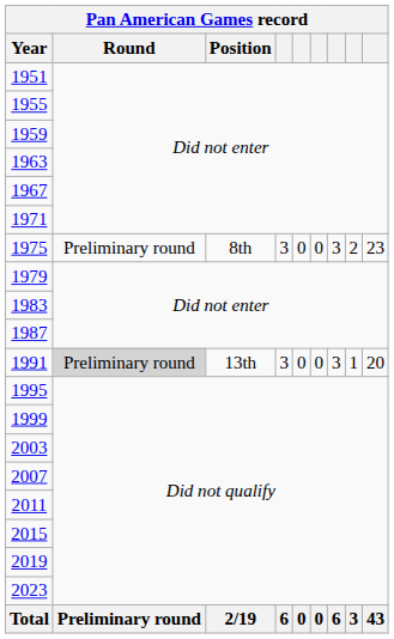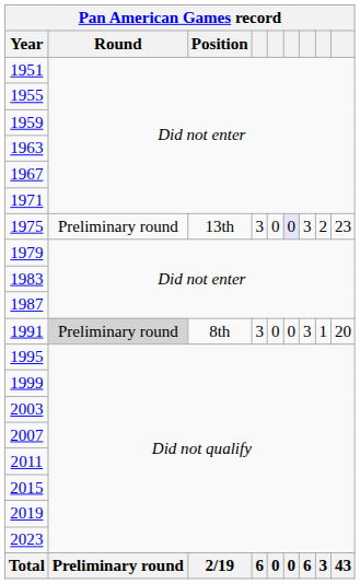 <table class="wikitable" style="text-align:center">
 <tr>
 <th colspan=9><a href='#'>Pan American Games</a> record</th>
 </tr>
 <tr>
 <th>Year</th>
 <th>Round</th>
 <th>Position</th>
 <th></th>
 <th></th>
 <th></th>
 <th></th>
 <th></th>
 <th></th>
 </tr>
 <tr>
 <td> <a href='#'>1951</a></td>
 <td colspan=8 rowspan=6><em>Did not enter</em></td>
 </tr>
 <tr>
 <td> <a href='#'>1955</a></td>
 </tr>
 <tr>
 <td> <a href='#'>1959</a></td>
 </tr>
 <tr>
 <td> <a href='#'>1963</a></td>
 </tr>
 <tr>
 <td> <a href='#'>1967</a></td>
 </tr>
 <tr>
 <td> <a href='#'>1971</a></td>
 </tr>
 <tr>
 <td> <a href='#'>1975</a></td>
 <td>Preliminary round</td>
-<td>8th</td>
+<td>13th</td>
 <td>3</td>
 <td>0</td>
-<td>0</td>
+<td style="background: lavender;">0</td>
 <td>3</td>
 <td>2</td>
 <td>23</td>
 </tr>
 <tr>
 <td> <a href='#'>1979</a></td>
 <td colspan=8 rowspan=3><em>Did not enter</em></td>
 </tr>
 <tr>
 <td> <a href='#'>1983</a></td>
 </tr>
 <tr>
 <td> <a href='#'>1987</a></td>
 </tr>
 <tr>
 <td> <a href='#'>1991</a></td>
 <td style="background: lightgrey;">Preliminary round</td>
-<td>13th</td>
+<td>8th</td>
 <td>3</td>
 <td>0</td>
 <td>0</td>
 <td>3</td>
 <td>1</td>
 <td>20</td>
 </tr>
 <tr>
 <td> <a href='#'>1995</a></td>
 <td colspan=8 rowspan=8><em>Did not qualify</em></td>
 </tr>
 <tr>
 <td> <a href='#'>1999</a></td>
 </tr>
 <tr>
 <td> <a href='#'>2003</a></td>
 </tr>
 <tr>
 <td> <a href='#'>2007</a></td>
 </tr>
 <tr>
 <td> <a href='#'>2011</a></td>
 </tr>
 <tr>
 <td> <a href='#'>2015</a></td>
 </tr>
 <tr>
 <td> <a href='#'>2019</a></td>
 </tr>
 <tr>
 <td> <a href='#'>2023</a></td>
 </tr>
 <tr>
 <th>Total</th>
 <th>Preliminary round</th>
 <th>2/19</th>
 <th>6</th>
 <th>0</th>
 <th>0</th>
 <th>6</th>
 <th>3</th>
 <th>43</th>
 </tr>
 </table>
